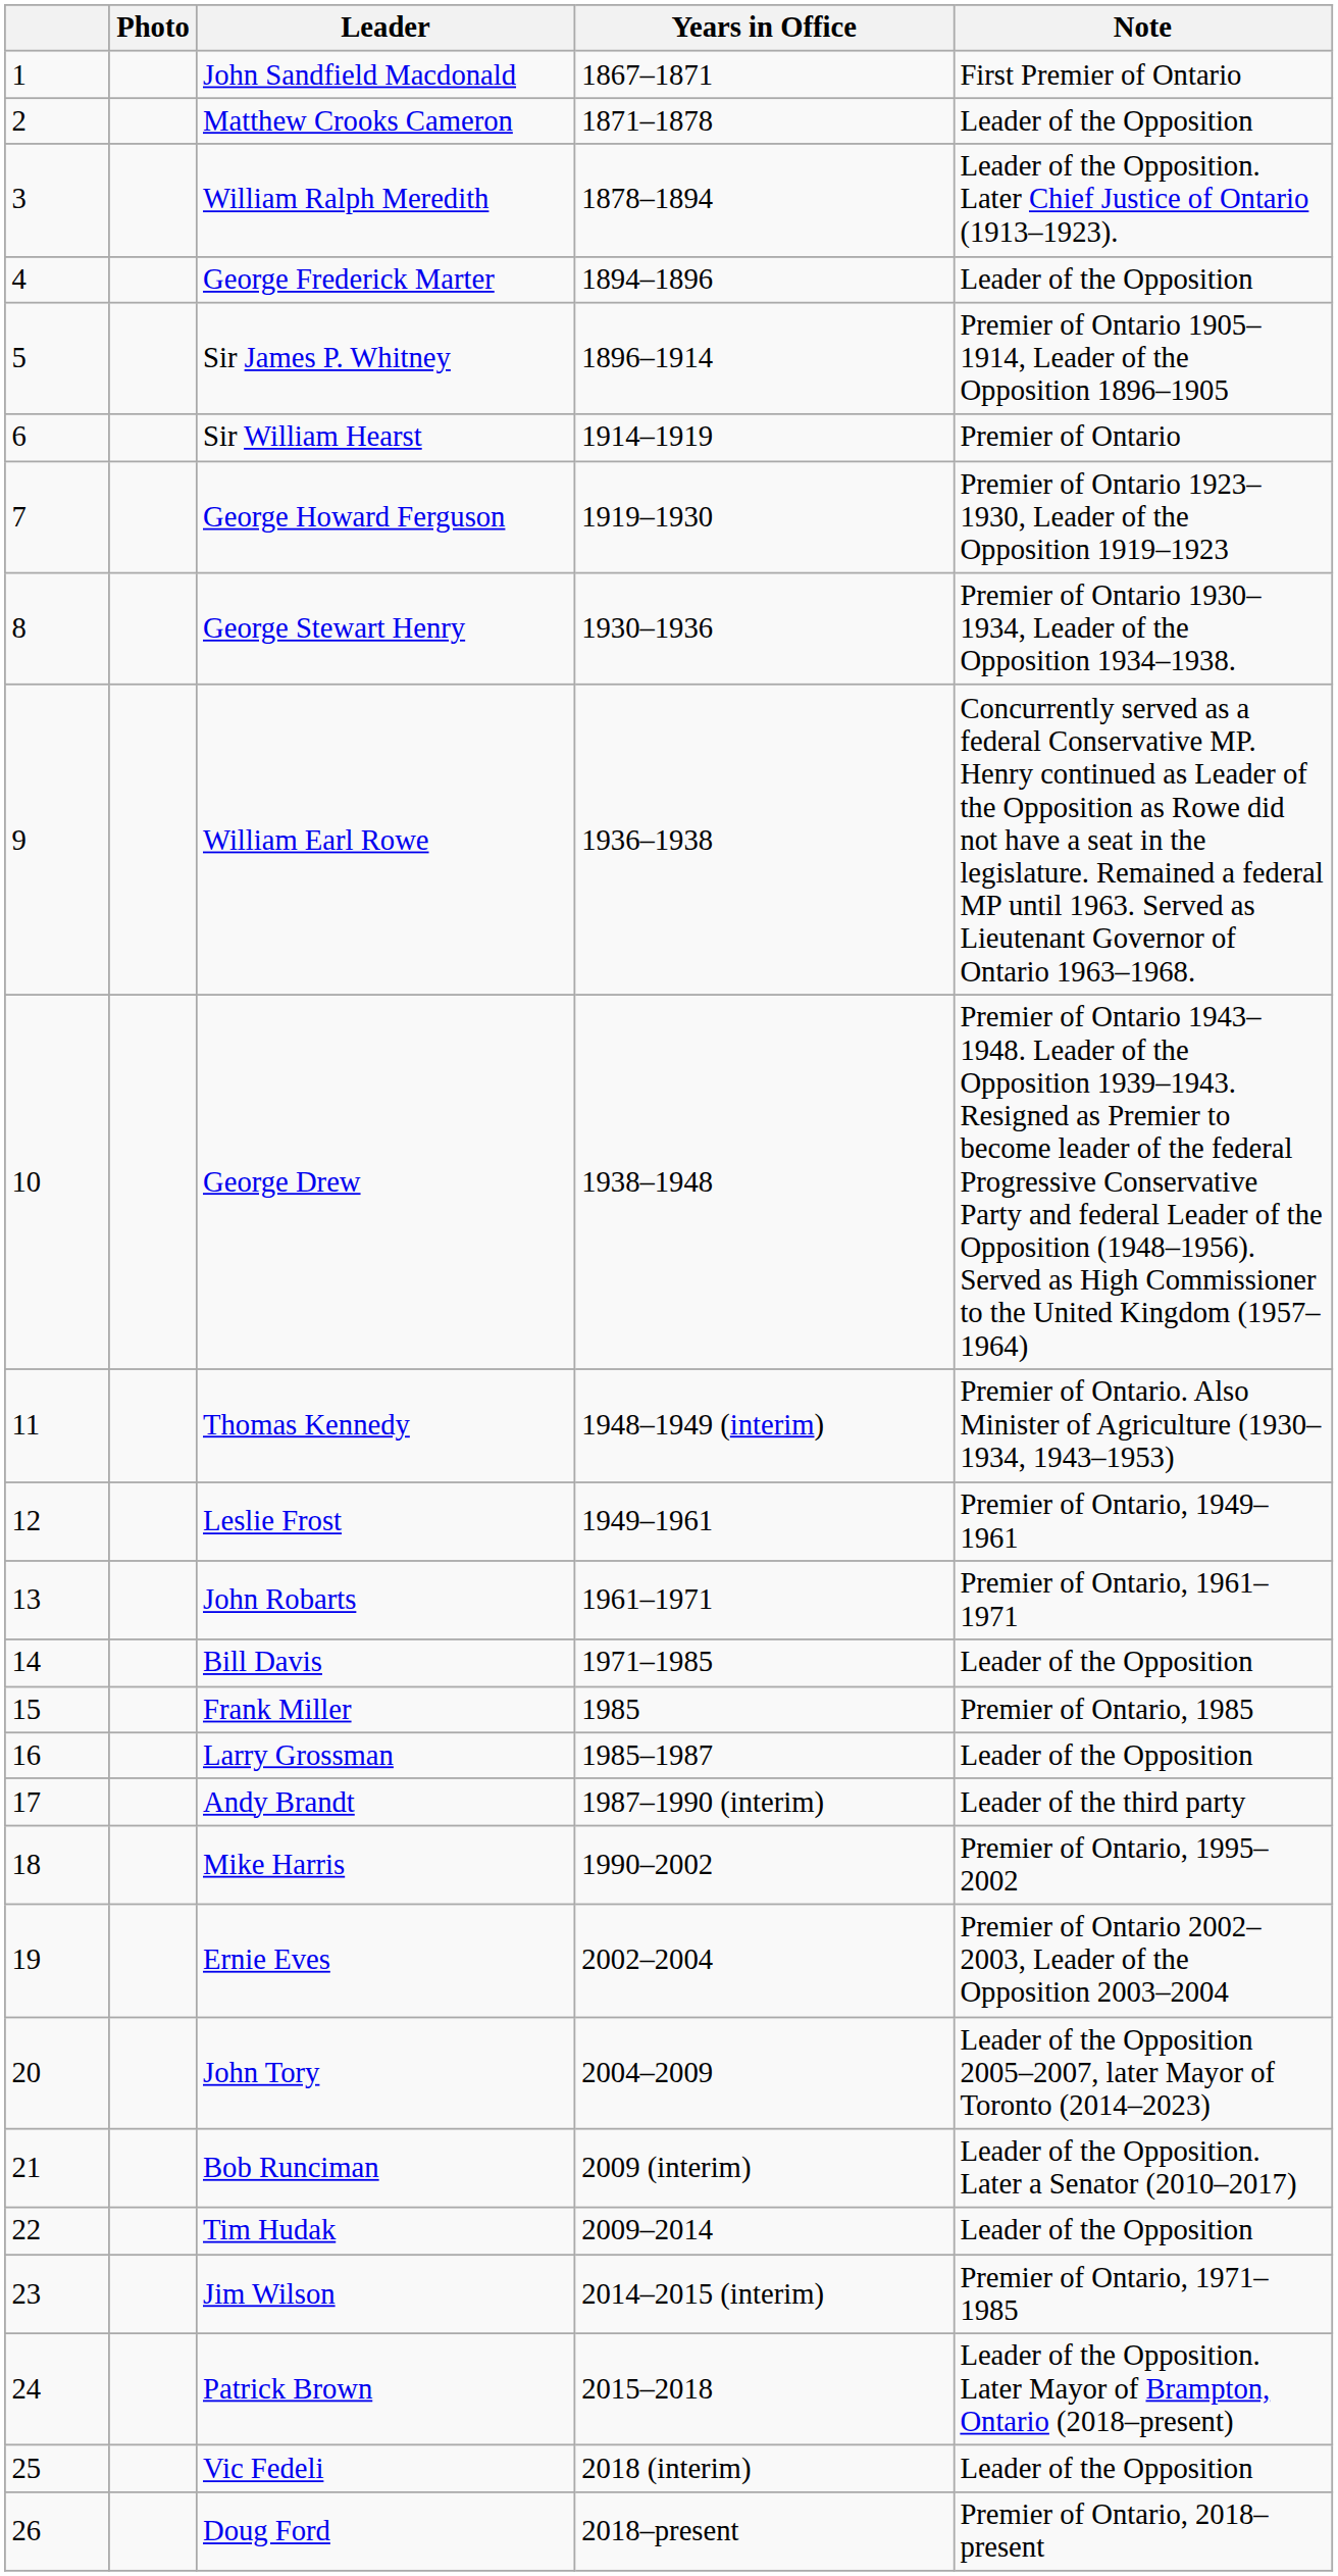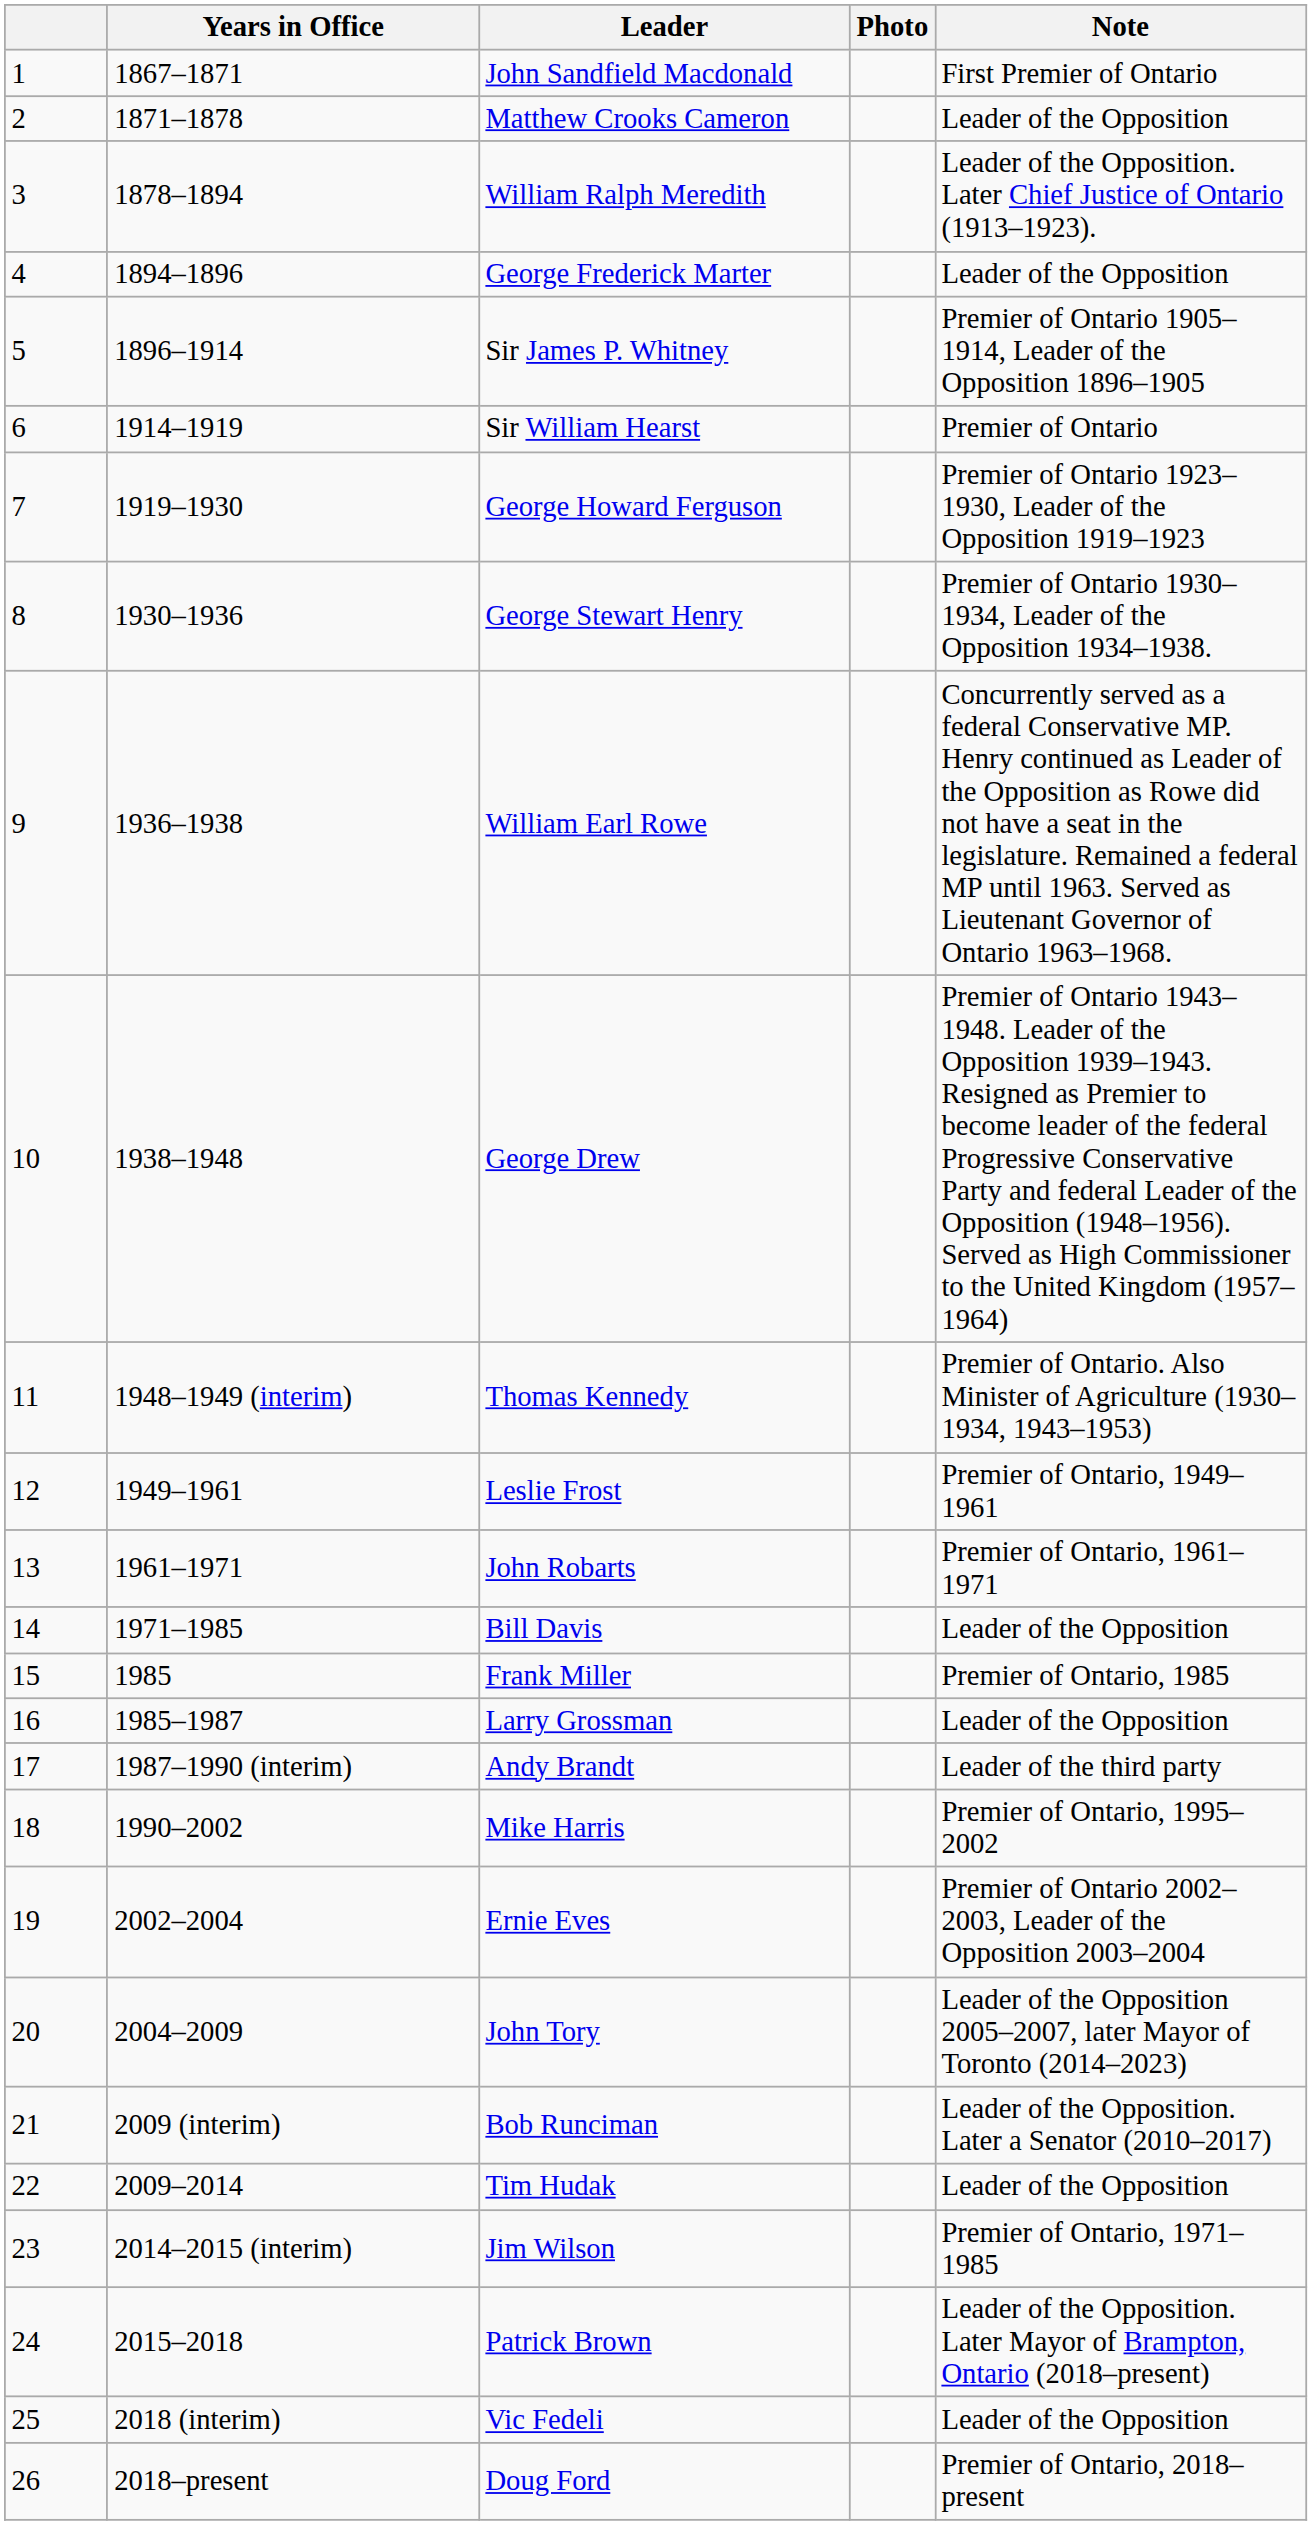 <table class="wikitable">
 <tr>
 <th scope="col" style="width: 50px;"></th>
+<th scope="col" style="width: 200px;">Years in Office</th>
+<th scope="col" style="width: 200px;">Leader</th>
 <th scope="col" style="width: 30px;">Photo</th>
-<th scope="col" style="width: 200px;">Leader</th>
-<th scope="col" style="width: 200px;">Years in Office</th>
 <th scope="col" style="width: 200px;">Note</th>
 </tr>
 <tr>
 <td>1</td>
+<td>1867–1871</td>
+<td><a href='#'>John Sandfield Macdonald</a></td>
 <td></td>
-<td><a href='#'>John Sandfield Macdonald</a></td>
-<td>1867–1871</td>
 <td>First Premier of Ontario</td>
 </tr>
 <tr>
 <td>2</td>
+<td>1871–1878</td>
+<td><a href='#'>Matthew Crooks Cameron</a></td>
 <td></td>
-<td><a href='#'>Matthew Crooks Cameron</a></td>
-<td>1871–1878</td>
 <td>Leader of the Opposition</td>
 </tr>
 <tr>
 <td>3</td>
+<td>1878–1894</td>
+<td><a href='#'>William Ralph Meredith</a></td>
 <td></td>
-<td><a href='#'>William Ralph Meredith</a></td>
-<td>1878–1894</td>
 <td>Leader of the Opposition. Later <a href='#'>Chief Justice of Ontario</a> (1913–1923).</td>
 </tr>
 <tr>
 <td>4</td>
+<td>1894–1896</td>
+<td><a href='#'>George Frederick Marter</a></td>
 <td></td>
-<td><a href='#'>George Frederick Marter</a></td>
-<td>1894–1896</td>
 <td>Leader of the Opposition</td>
 </tr>
 <tr>
 <td>5</td>
+<td>1896–1914</td>
+<td>Sir <a href='#'>James P. Whitney</a></td>
 <td></td>
-<td>Sir <a href='#'>James P. Whitney</a></td>
-<td>1896–1914</td>
 <td>Premier of Ontario 1905–1914, Leader of the Opposition 1896–1905</td>
 </tr>
 <tr>
 <td>6</td>
+<td>1914–1919</td>
+<td>Sir <a href='#'>William Hearst</a></td>
 <td></td>
-<td>Sir <a href='#'>William Hearst</a></td>
-<td>1914–1919</td>
 <td>Premier of Ontario</td>
 </tr>
 <tr>
 <td>7</td>
+<td>1919–1930</td>
+<td><a href='#'>George Howard Ferguson</a></td>
 <td></td>
-<td><a href='#'>George Howard Ferguson</a></td>
-<td>1919–1930</td>
 <td>Premier of Ontario 1923–1930, Leader of the Opposition 1919–1923</td>
 </tr>
 <tr>
 <td>8</td>
+<td>1930–1936</td>
+<td><a href='#'>George Stewart Henry</a></td>
 <td></td>
-<td><a href='#'>George Stewart Henry</a></td>
-<td>1930–1936</td>
 <td>Premier of Ontario 1930–1934, Leader of the Opposition 1934–1938.</td>
 </tr>
 <tr>
 <td>9</td>
+<td>1936–1938</td>
+<td><a href='#'>William Earl Rowe</a></td>
 <td></td>
-<td><a href='#'>William Earl Rowe</a></td>
-<td>1936–1938</td>
 <td>Concurrently served as a federal Conservative MP. Henry continued as Leader of the Opposition as Rowe did not have a seat in the legislature. Remained a federal MP until 1963. Served as Lieutenant Governor of Ontario 1963–1968.</td>
 </tr>
 <tr>
 <td>10</td>
+<td>1938–1948</td>
+<td><a href='#'>George Drew</a></td>
 <td></td>
-<td><a href='#'>George Drew</a></td>
-<td>1938–1948</td>
 <td>Premier of Ontario 1943–1948. Leader of the Opposition 1939–1943. Resigned as Premier to become leader of the federal Progressive Conservative Party and federal Leader of the Opposition (1948–1956). Served as High Commissioner to the United Kingdom (1957–1964)</td>
 </tr>
 <tr>
 <td>11</td>
+<td>1948–1949 (<a href='#'>interim</a>)</td>
+<td><a href='#'>Thomas Kennedy</a></td>
 <td></td>
-<td><a href='#'>Thomas Kennedy</a></td>
-<td>1948–1949 (<a href='#'>interim</a>)</td>
 <td>Premier of Ontario. Also Minister of Agriculture (1930–1934, 1943–1953)</td>
 </tr>
 <tr>
 <td>12</td>
+<td>1949–1961</td>
+<td><a href='#'>Leslie Frost</a></td>
 <td></td>
-<td><a href='#'>Leslie Frost</a></td>
-<td>1949–1961</td>
 <td>Premier of Ontario, 1949–1961</td>
 </tr>
 <tr>
 <td>13</td>
+<td>1961–1971</td>
+<td><a href='#'>John Robarts</a></td>
 <td></td>
-<td><a href='#'>John Robarts</a></td>
-<td>1961–1971</td>
 <td>Premier of Ontario, 1961–1971</td>
 </tr>
 <tr>
 <td>14</td>
+<td>1971–1985</td>
+<td><a href='#'>Bill Davis</a></td>
 <td></td>
-<td><a href='#'>Bill Davis</a></td>
-<td>1971–1985</td>
 <td>Leader of the Opposition</td>
 </tr>
 <tr>
 <td>15</td>
+<td>1985</td>
+<td><a href='#'>Frank Miller</a></td>
 <td></td>
-<td><a href='#'>Frank Miller</a></td>
-<td>1985</td>
 <td>Premier of Ontario, 1985</td>
 </tr>
 <tr>
 <td>16</td>
+<td>1985–1987</td>
+<td><a href='#'>Larry Grossman</a></td>
 <td></td>
-<td><a href='#'>Larry Grossman</a></td>
-<td>1985–1987</td>
 <td>Leader of the Opposition</td>
 </tr>
 <tr>
 <td>17</td>
+<td>1987–1990 (interim)</td>
+<td><a href='#'>Andy Brandt</a></td>
 <td></td>
-<td><a href='#'>Andy Brandt</a></td>
-<td>1987–1990 (interim)</td>
 <td>Leader of the third party</td>
 </tr>
 <tr>
 <td>18</td>
+<td>1990–2002</td>
+<td><a href='#'>Mike Harris</a></td>
 <td></td>
-<td><a href='#'>Mike Harris</a></td>
-<td>1990–2002</td>
 <td>Premier of Ontario, 1995–2002</td>
 </tr>
 <tr>
 <td>19</td>
+<td>2002–2004</td>
+<td><a href='#'>Ernie Eves</a></td>
 <td></td>
-<td><a href='#'>Ernie Eves</a></td>
-<td>2002–2004</td>
 <td>Premier of Ontario 2002–2003, Leader of the Opposition 2003–2004</td>
 </tr>
 <tr>
 <td>20</td>
+<td>2004–2009</td>
+<td><a href='#'>John Tory</a></td>
 <td></td>
-<td><a href='#'>John Tory</a></td>
-<td>2004–2009</td>
 <td>Leader of the Opposition 2005–2007, later Mayor of Toronto (2014–2023)</td>
 </tr>
 <tr>
 <td>21</td>
+<td>2009 (interim)</td>
+<td><a href='#'>Bob Runciman</a></td>
 <td></td>
-<td><a href='#'>Bob Runciman</a></td>
-<td>2009 (interim)</td>
 <td>Leader of the Opposition. Later a Senator (2010–2017)</td>
 </tr>
 <tr>
 <td>22</td>
+<td>2009–2014</td>
+<td><a href='#'>Tim Hudak</a></td>
 <td></td>
-<td><a href='#'>Tim Hudak</a></td>
-<td>2009–2014</td>
 <td>Leader of the Opposition</td>
 </tr>
 <tr>
 <td>23</td>
+<td>2014–2015 (interim)</td>
+<td><a href='#'>Jim Wilson</a></td>
 <td></td>
-<td><a href='#'>Jim Wilson</a></td>
-<td>2014–2015 (interim)</td>
 <td>Premier of Ontario, 1971–1985</td>
 </tr>
 <tr>
 <td>24</td>
+<td>2015–2018</td>
+<td><a href='#'>Patrick Brown</a></td>
 <td></td>
-<td><a href='#'>Patrick Brown</a></td>
-<td>2015–2018</td>
 <td>Leader of the Opposition. Later Mayor of <a href='#'>Brampton, Ontario</a> (2018–present)</td>
 </tr>
 <tr>
 <td>25</td>
+<td>2018 (interim)</td>
+<td><a href='#'>Vic Fedeli</a></td>
 <td></td>
-<td><a href='#'>Vic Fedeli</a></td>
-<td>2018 (interim)</td>
 <td>Leader of the Opposition</td>
 </tr>
 <tr>
 <td>26</td>
+<td>2018–present</td>
+<td><a href='#'>Doug Ford</a></td>
 <td></td>
-<td><a href='#'>Doug Ford</a></td>
-<td>2018–present</td>
 <td>Premier of Ontario, 2018–present</td>
 </tr>
 </table>
